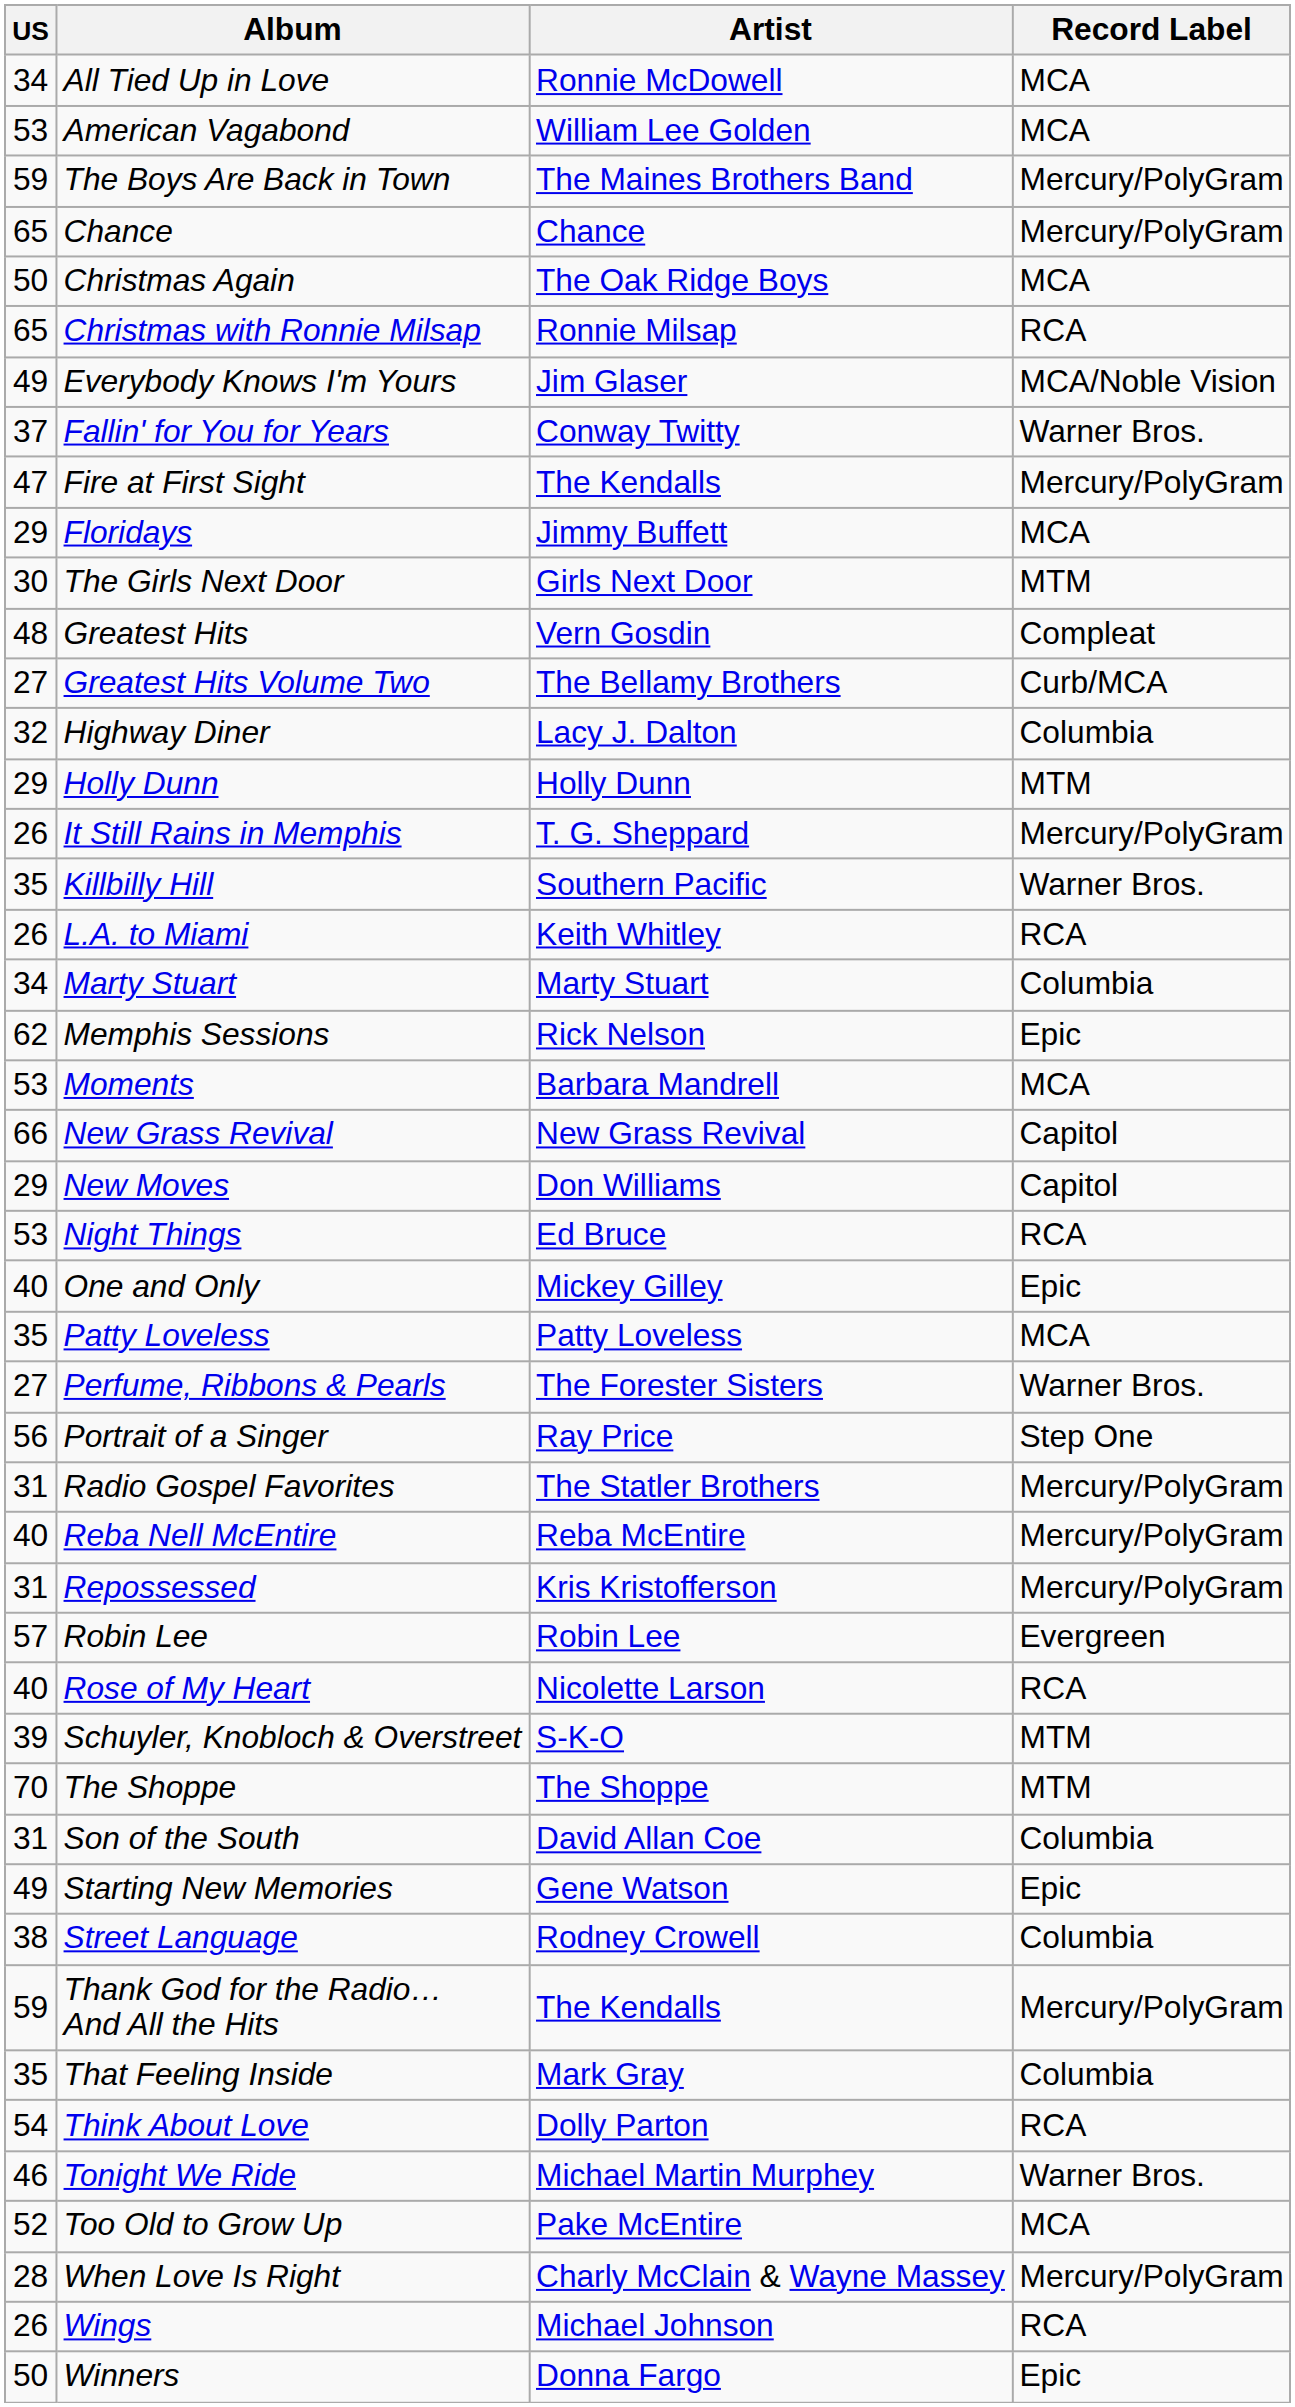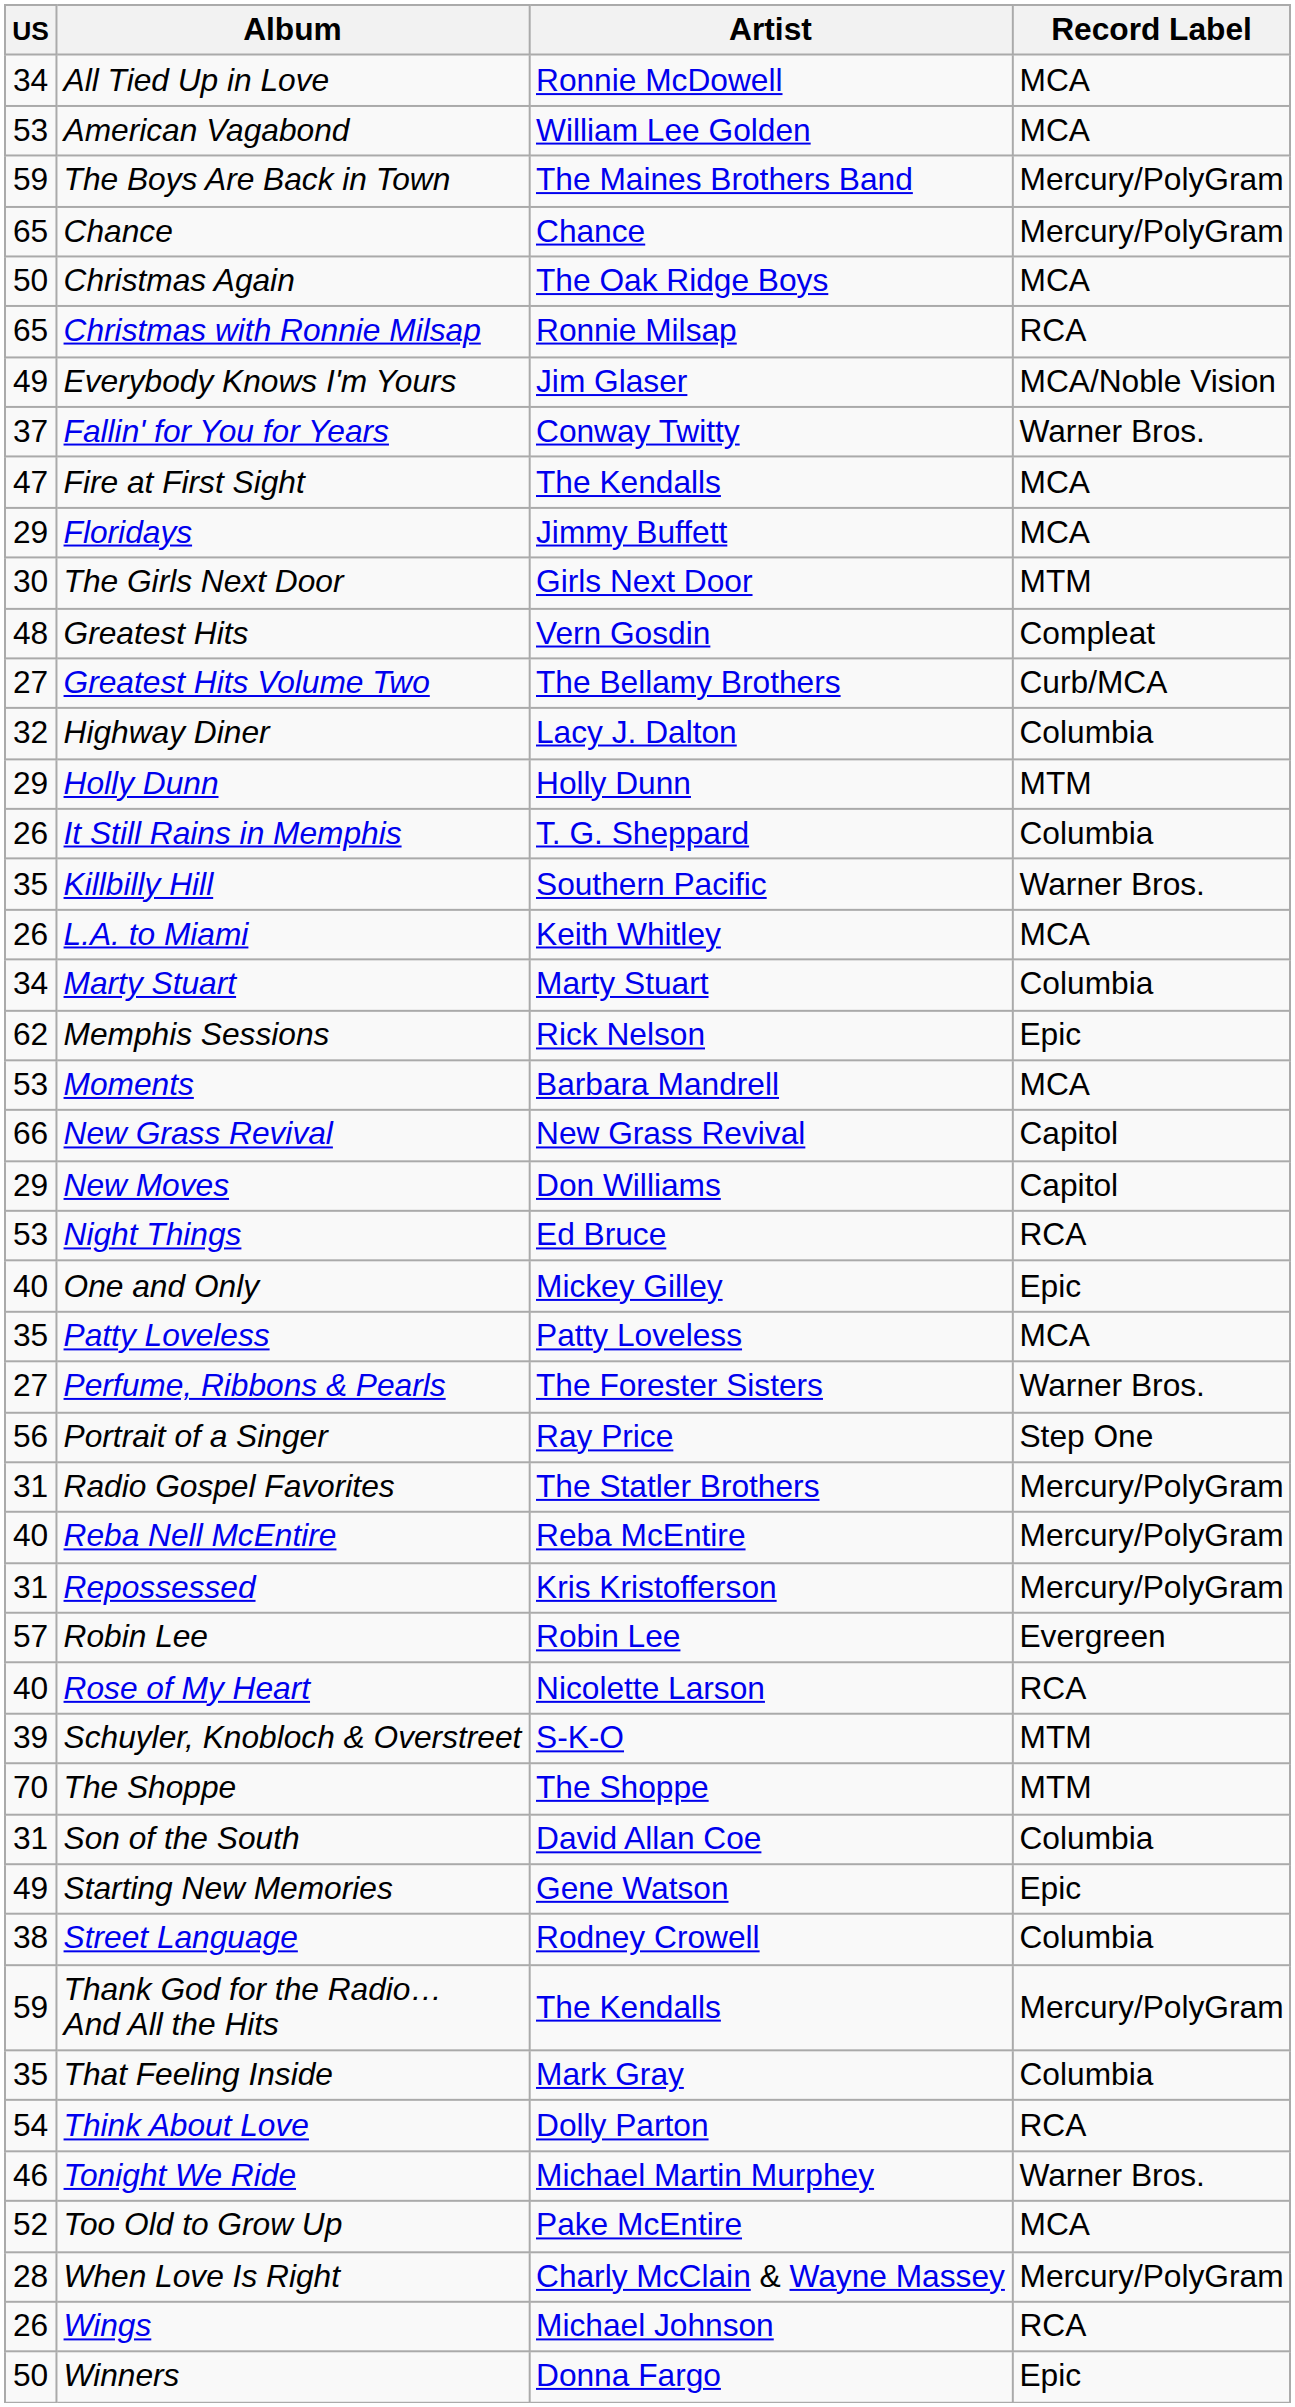 <table class="wikitable sortable">
 <tr>
 <th><small>US</small></th>
 <th>Album</th>
 <th>Artist</th>
 <th>Record Label</th>
 </tr>
 <tr>
 <td align="center">34</td>
 <td><em>All Tied Up in Love</em></td>
 <td><a href='#'>Ronnie McDowell</a></td>
 <td>MCA</td>
 </tr>
 <tr>
 <td align="center">53</td>
 <td><em>American Vagabond</em></td>
 <td><a href='#'>William Lee Golden</a></td>
 <td>MCA</td>
 </tr>
 <tr>
 <td align="center">59</td>
 <td><em>The Boys Are Back in Town</em></td>
 <td><a href='#'>The Maines Brothers Band</a></td>
 <td>Mercury/PolyGram</td>
 </tr>
 <tr>
 <td align="center">65</td>
 <td><em>Chance</em></td>
 <td><a href='#'>Chance</a></td>
 <td>Mercury/PolyGram</td>
 </tr>
 <tr>
 <td align="center">50</td>
 <td><em>Christmas Again</em></td>
 <td><a href='#'>The Oak Ridge Boys</a></td>
 <td>MCA</td>
 </tr>
 <tr>
 <td align="center">65</td>
 <td><em><a href='#'>Christmas with Ronnie Milsap</a></em></td>
 <td><a href='#'>Ronnie Milsap</a></td>
 <td>RCA</td>
 </tr>
 <tr>
 <td align="center">49</td>
 <td><em>Everybody Knows I'm Yours</em></td>
 <td><a href='#'>Jim Glaser</a></td>
 <td>MCA/Noble Vision</td>
 </tr>
 <tr>
 <td align="center">37</td>
 <td><em><a href='#'>Fallin' for You for Years</a></em></td>
 <td><a href='#'>Conway Twitty</a></td>
 <td>Warner Bros.</td>
 </tr>
 <tr>
 <td align="center">47</td>
 <td><em>Fire at First Sight</em></td>
 <td><a href='#'>The Kendalls</a></td>
-<td>Mercury/PolyGram</td>
+<td>MCA</td>
 </tr>
 <tr>
 <td align="center">29</td>
 <td><em><a href='#'>Floridays</a></em></td>
 <td><a href='#'>Jimmy Buffett</a></td>
 <td>MCA</td>
 </tr>
 <tr>
 <td align="center">30</td>
 <td><em>The Girls Next Door</em></td>
 <td><a href='#'>Girls Next Door</a></td>
 <td>MTM</td>
 </tr>
 <tr>
 <td align="center">48</td>
 <td><em>Greatest Hits</em></td>
 <td><a href='#'>Vern Gosdin</a></td>
 <td>Compleat</td>
 </tr>
 <tr>
 <td align="center">27</td>
 <td><em><a href='#'>Greatest Hits Volume Two</a></em></td>
 <td><a href='#'>The Bellamy Brothers</a></td>
 <td>Curb/MCA</td>
 </tr>
 <tr>
 <td align="center">32</td>
 <td><em>Highway Diner</em></td>
 <td><a href='#'>Lacy J. Dalton</a></td>
 <td>Columbia</td>
 </tr>
 <tr>
 <td align="center">29</td>
 <td><em><a href='#'>Holly Dunn</a></em></td>
 <td><a href='#'>Holly Dunn</a></td>
 <td>MTM</td>
 </tr>
 <tr>
 <td align="center">26</td>
 <td><em><a href='#'>It Still Rains in Memphis</a></em></td>
 <td><a href='#'>T. G. Sheppard</a></td>
-<td>Mercury/PolyGram</td>
+<td>Columbia</td>
 </tr>
 <tr>
 <td align="center">35</td>
 <td><em><a href='#'>Killbilly Hill</a></em></td>
 <td><a href='#'>Southern Pacific</a></td>
 <td>Warner Bros.</td>
 </tr>
 <tr>
 <td align="center">26</td>
 <td><em><a href='#'>L.A. to Miami</a></em></td>
 <td><a href='#'>Keith Whitley</a></td>
-<td>RCA</td>
+<td>MCA</td>
 </tr>
 <tr>
 <td align="center">34</td>
 <td><em><a href='#'>Marty Stuart</a></em></td>
 <td><a href='#'>Marty Stuart</a></td>
 <td>Columbia</td>
 </tr>
 <tr>
 <td align="center">62</td>
 <td><em>Memphis Sessions</em></td>
 <td><a href='#'>Rick Nelson</a></td>
 <td>Epic</td>
 </tr>
 <tr>
 <td align="center">53</td>
 <td><em><a href='#'>Moments</a></em></td>
 <td><a href='#'>Barbara Mandrell</a></td>
 <td>MCA</td>
 </tr>
 <tr>
 <td align="center">66</td>
 <td><em><a href='#'>New Grass Revival</a></em></td>
 <td><a href='#'>New Grass Revival</a></td>
 <td>Capitol</td>
 </tr>
 <tr>
 <td align="center">29</td>
 <td><em><a href='#'>New Moves</a></em></td>
 <td><a href='#'>Don Williams</a></td>
 <td>Capitol</td>
 </tr>
 <tr>
 <td align="center">53</td>
 <td><em><a href='#'>Night Things</a></em></td>
 <td><a href='#'>Ed Bruce</a></td>
 <td>RCA</td>
 </tr>
 <tr>
 <td align="center">40</td>
 <td><em>One and Only</em></td>
 <td><a href='#'>Mickey Gilley</a></td>
 <td>Epic</td>
 </tr>
 <tr>
 <td align="center">35</td>
 <td><em><a href='#'>Patty Loveless</a></em></td>
 <td><a href='#'>Patty Loveless</a></td>
 <td>MCA</td>
 </tr>
 <tr>
 <td align="center">27</td>
 <td><em><a href='#'>Perfume, Ribbons & Pearls</a></em></td>
 <td><a href='#'>The Forester Sisters</a></td>
 <td>Warner Bros.</td>
 </tr>
 <tr>
 <td align="center">56</td>
 <td><em>Portrait of a Singer</em></td>
 <td><a href='#'>Ray Price</a></td>
 <td>Step One</td>
 </tr>
 <tr>
 <td align="center">31</td>
 <td><em>Radio Gospel Favorites</em></td>
 <td><a href='#'>The Statler Brothers</a></td>
 <td>Mercury/PolyGram</td>
 </tr>
 <tr>
 <td align="center">40</td>
 <td><em><a href='#'>Reba Nell McEntire</a></em></td>
 <td><a href='#'>Reba McEntire</a></td>
 <td>Mercury/PolyGram</td>
 </tr>
 <tr>
 <td align="center">31</td>
 <td><em><a href='#'>Repossessed</a></em></td>
 <td><a href='#'>Kris Kristofferson</a></td>
 <td>Mercury/PolyGram</td>
 </tr>
 <tr>
 <td align="center">57</td>
 <td><em>Robin Lee</em></td>
 <td><a href='#'>Robin Lee</a></td>
 <td>Evergreen</td>
 </tr>
 <tr>
 <td align="center">40</td>
 <td><em><a href='#'>Rose of My Heart</a></em></td>
 <td><a href='#'>Nicolette Larson</a></td>
 <td>RCA</td>
 </tr>
 <tr>
 <td align="center">39</td>
 <td><em>Schuyler, Knobloch & Overstreet</em></td>
 <td><a href='#'>S-K-O</a></td>
 <td>MTM</td>
 </tr>
 <tr>
 <td align="center">70</td>
 <td><em>The Shoppe</em></td>
 <td><a href='#'>The Shoppe</a></td>
 <td>MTM</td>
 </tr>
 <tr>
 <td align="center">31</td>
 <td><em>Son of the South</em></td>
 <td><a href='#'>David Allan Coe</a></td>
 <td>Columbia</td>
 </tr>
 <tr>
 <td align="center">49</td>
 <td><em>Starting New Memories</em></td>
 <td><a href='#'>Gene Watson</a></td>
 <td>Epic</td>
 </tr>
 <tr>
 <td align="center">38</td>
 <td><em><a href='#'>Street Language</a></em></td>
 <td><a href='#'>Rodney Crowell</a></td>
 <td>Columbia</td>
 </tr>
 <tr>
 <td align="center">59</td>
 <td><em>Thank God for the Radio…<br>And All the Hits</em></td>
 <td><a href='#'>The Kendalls</a></td>
 <td>Mercury/PolyGram</td>
 </tr>
 <tr>
 <td align="center">35</td>
 <td><em>That Feeling Inside</em></td>
 <td><a href='#'>Mark Gray</a></td>
 <td>Columbia</td>
 </tr>
 <tr>
 <td align="center">54</td>
 <td><em><a href='#'>Think About Love</a></em></td>
 <td><a href='#'>Dolly Parton</a></td>
 <td>RCA</td>
 </tr>
 <tr>
 <td align="center">46</td>
 <td><em><a href='#'>Tonight We Ride</a></em></td>
 <td><a href='#'>Michael Martin Murphey</a></td>
 <td>Warner Bros.</td>
 </tr>
 <tr>
 <td align="center">52</td>
 <td><em>Too Old to Grow Up</em></td>
 <td><a href='#'>Pake McEntire</a></td>
 <td>MCA</td>
 </tr>
 <tr>
 <td align="center">28</td>
 <td><em>When Love Is Right</em></td>
 <td><a href='#'>Charly McClain</a> & <a href='#'>Wayne Massey</a></td>
 <td>Mercury/PolyGram</td>
 </tr>
 <tr>
 <td align="center">26</td>
 <td><em><a href='#'>Wings</a></em></td>
 <td><a href='#'>Michael Johnson</a></td>
 <td>RCA</td>
 </tr>
 <tr>
 <td align="center">50</td>
 <td><em>Winners</em></td>
 <td><a href='#'>Donna Fargo</a></td>
 <td>Epic</td>
 </tr>
 </table>
